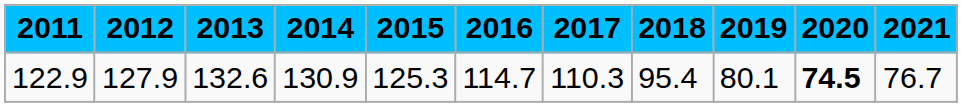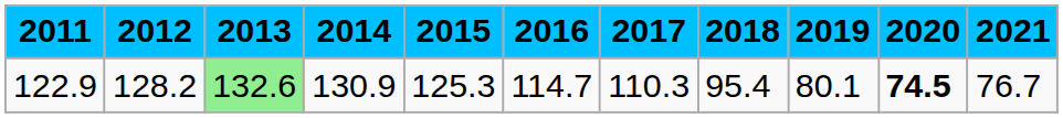 <table class="wikitable" border="1">
 <tr align="center" style="background:#00bfff;">
 <td><strong>2011</strong></td>
 <td><strong>2012</strong></td>
 <td><strong>2013</strong></td>
 <td><strong>2014</strong></td>
 <td><strong>2015</strong></td>
 <td><strong>2016</strong></td>
 <td><strong>2017</strong></td>
 <td><strong>2018</strong></td>
 <td><strong>2019</strong></td>
 <td><strong>2020</strong></td>
 <td><strong>2021</strong></td>
 </tr>
 <tr>
 <td>122.9</td>
-<td>127.9</td>
-<td>132.6</td>
+<td>128.2</td>
+<td style="background: lightgreen;">132.6</td>
 <td>130.9</td>
 <td>125.3</td>
 <td>114.7</td>
 <td>110.3</td>
 <td>95.4</td>
 <td>80.1</td>
 <td><strong>74.5</strong></td>
 <td>76.7</td>
 </tr>
 </table>
